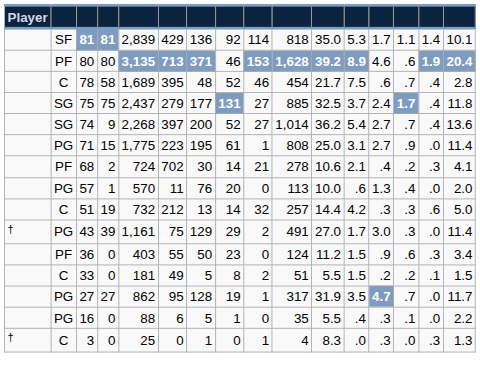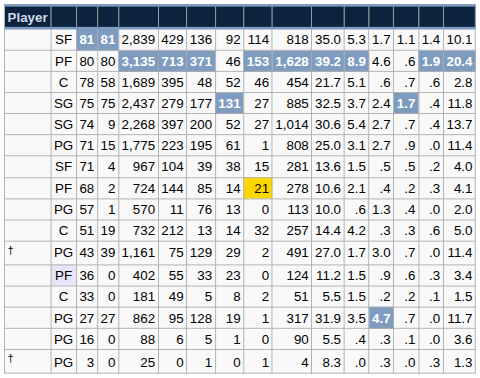 <table class="wikitable sortable" style="font-size: 95%; text-align:right;">
 <tr>
 <th style="background:#0C2340; color:#CED9E5; border-top:#7D9CC0 3px solid; border-bottom:#7D9CC0 3px solid;">Player</th>
 <th style="background:#0C2340; color:#CED9E5; border-top:#7D9CC0 3px solid; border-bottom:#7D9CC0 3px solid;"></th>
 <th style="background:#0C2340; color:#CED9E5; border-top:#7D9CC0 3px solid; border-bottom:#7D9CC0 3px solid;"></th>
 <th style="background:#0C2340; color:#CED9E5; border-top:#7D9CC0 3px solid; border-bottom:#7D9CC0 3px solid;"></th>
 <th style="background:#0C2340; color:#CED9E5; border-top:#7D9CC0 3px solid; border-bottom:#7D9CC0 3px solid;"></th>
 <th style="background:#0C2340; color:#CED9E5; border-top:#7D9CC0 3px solid; border-bottom:#7D9CC0 3px solid;"></th>
 <th style="background:#0C2340; color:#CED9E5; border-top:#7D9CC0 3px solid; border-bottom:#7D9CC0 3px solid;"></th>
 <th style="background:#0C2340; color:#CED9E5; border-top:#7D9CC0 3px solid; border-bottom:#7D9CC0 3px solid;"></th>
 <th style="background:#0C2340; color:#CED9E5; border-top:#7D9CC0 3px solid; border-bottom:#7D9CC0 3px solid;"></th>
 <th style="background:#0C2340; color:#CED9E5; border-top:#7D9CC0 3px solid; border-bottom:#7D9CC0 3px solid;"></th>
 <th style="background:#0C2340; color:#CED9E5; border-top:#7D9CC0 3px solid; border-bottom:#7D9CC0 3px solid;"></th>
 <th style="background:#0C2340; color:#CED9E5; border-top:#7D9CC0 3px solid; border-bottom:#7D9CC0 3px solid;"></th>
 <th style="background:#0C2340; color:#CED9E5; border-top:#7D9CC0 3px solid; border-bottom:#7D9CC0 3px solid;"></th>
 <th style="background:#0C2340; color:#CED9E5; border-top:#7D9CC0 3px solid; border-bottom:#7D9CC0 3px solid;"></th>
 <th style="background:#0C2340; color:#CED9E5; border-top:#7D9CC0 3px solid; border-bottom:#7D9CC0 3px solid;"></th>
 <th style="background:#0C2340; color:#CED9E5; border-top:#7D9CC0 3px solid; border-bottom:#7D9CC0 3px solid;"></th>
 </tr>
 <tr>
 <td style="text-align:left;"></td>
 <td style="text-align:center;">SF</td>
 <td style="background:#7D9CC0; color:#FFFFFF;"><strong>81</strong></td>
 <td style="background:#7D9CC0; color:#FFFFFF;"><strong>81</strong></td>
 <td>2,839</td>
 <td>429</td>
 <td>136</td>
 <td>92</td>
 <td>114</td>
 <td>818</td>
 <td>35.0</td>
 <td>5.3</td>
 <td>1.7</td>
 <td>1.1</td>
 <td>1.4</td>
 <td>10.1</td>
 </tr>
 <tr>
 <td style="text-align:left;"></td>
 <td style="text-align:center;">PF</td>
 <td>80</td>
 <td>80</td>
 <td style="background:#7D9CC0; color:#FFFFFF;"><strong>3,135</strong></td>
 <td style="background:#7D9CC0; color:#FFFFFF;"><strong>713</strong></td>
 <td style="background:#7D9CC0; color:#FFFFFF;"><strong>371</strong></td>
 <td>46</td>
 <td style="background:#7D9CC0; color:#FFFFFF;"><strong>153</strong></td>
 <td style="background:#7D9CC0; color:#FFFFFF;"><strong>1,628</strong></td>
 <td style="background:#7D9CC0; color:#FFFFFF;"><strong>39.2</strong></td>
 <td style="background:#7D9CC0; color:#FFFFFF;"><strong>8.9</strong></td>
 <td>4.6</td>
 <td>.6</td>
 <td style="background:#7D9CC0; color:#FFFFFF;"><strong>1.9</strong></td>
 <td style="background:#7D9CC0; color:#FFFFFF;"><strong>20.4</strong></td>
 </tr>
 <tr>
 <td style="text-align:left;"></td>
 <td style="text-align:center;">C</td>
 <td>78</td>
 <td>58</td>
 <td>1,689</td>
 <td>395</td>
 <td>48</td>
 <td>52</td>
 <td>46</td>
 <td>454</td>
 <td>21.7</td>
-<td>7.5</td>
+<td>5.1</td>
 <td>.6</td>
 <td>.7</td>
-<td>.4</td>
+<td>.6</td>
 <td>2.8</td>
 </tr>
 <tr>
 <td style="text-align:left;"></td>
 <td style="text-align:center;">SG</td>
 <td>75</td>
 <td>75</td>
 <td>2,437</td>
 <td>279</td>
 <td>177</td>
 <td style="background:#7D9CC0; color:#FFFFFF;"><strong>131</strong></td>
 <td>27</td>
 <td>885</td>
 <td>32.5</td>
 <td>3.7</td>
 <td>2.4</td>
 <td style="background:#7D9CC0; color:#FFFFFF;"><strong>1.7</strong></td>
 <td>.4</td>
 <td>11.8</td>
 </tr>
 <tr>
 <td style="text-align:left;"></td>
 <td style="text-align:center;">SG</td>
 <td>74</td>
 <td>9</td>
 <td>2,268</td>
 <td>397</td>
 <td>200</td>
 <td>52</td>
 <td>27</td>
 <td>1,014</td>
-<td>36.2</td>
+<td>30.6</td>
 <td>5.4</td>
 <td>2.7</td>
 <td>.7</td>
 <td>.4</td>
-<td>13.6</td>
+<td>13.7</td>
 </tr>
 <tr>
 <td style="text-align:left;"></td>
 <td style="text-align:center;">PG</td>
 <td>71</td>
 <td>15</td>
 <td>1,775</td>
 <td>223</td>
 <td>195</td>
 <td>61</td>
 <td>1</td>
 <td>808</td>
 <td>25.0</td>
 <td>3.1</td>
 <td>2.7</td>
 <td>.9</td>
 <td>.0</td>
 <td>11.4</td>
 </tr>
 <tr>
 <td style="text-align:left;"></td>
+<td style="text-align:center;">SF</td>
+<td>71</td>
+<td>4</td>
+<td>967</td>
+<td>104</td>
+<td>39</td>
+<td>38</td>
+<td>15</td>
+<td>281</td>
+<td>13.6</td>
+<td>1.5</td>
+<td>.5</td>
+<td>.5</td>
+<td>.2</td>
+<td>4.0</td>
+</tr>
+<tr>
+<td style="text-align:left;"></td>
 <td style="text-align:center;">PF</td>
 <td>68</td>
 <td>2</td>
 <td>724</td>
-<td>702</td>
-<td>30</td>
+<td>144</td>
+<td>85</td>
 <td>14</td>
-<td>21</td>
+<td style="background: gold;">21</td>
 <td>278</td>
 <td>10.6</td>
 <td>2.1</td>
 <td>.4</td>
 <td>.2</td>
 <td>.3</td>
 <td>4.1</td>
 </tr>
 <tr>
 <td style="text-align:left;"></td>
 <td style="text-align:center;">PG</td>
 <td>57</td>
 <td>1</td>
 <td>570</td>
 <td>11</td>
 <td>76</td>
-<td>20</td>
+<td>13</td>
 <td>0</td>
 <td>113</td>
 <td>10.0</td>
 <td>.6</td>
 <td>1.3</td>
 <td>.4</td>
 <td>.0</td>
 <td>2.0</td>
 </tr>
 <tr>
 <td style="text-align:left;"></td>
 <td style="text-align:center;">C</td>
 <td>51</td>
 <td>19</td>
 <td>732</td>
 <td>212</td>
 <td>13</td>
 <td>14</td>
 <td>32</td>
 <td>257</td>
 <td>14.4</td>
 <td>4.2</td>
 <td>.3</td>
 <td>.3</td>
 <td>.6</td>
 <td>5.0</td>
 </tr>
 <tr>
 <td style="text-align:left;"><sup>†</sup></td>
 <td style="text-align:center;">PG</td>
 <td>43</td>
 <td>39</td>
 <td>1,161</td>
 <td>75</td>
 <td>129</td>
 <td>29</td>
 <td>2</td>
 <td>491</td>
 <td>27.0</td>
 <td>1.7</td>
 <td>3.0</td>
-<td>.3</td>
+<td>.7</td>
 <td>.0</td>
 <td>11.4</td>
 </tr>
 <tr>
 <td style="text-align:left;"></td>
-<td style="text-align:center;">PF</td>
+<td style="background: lavender; text-align:center;">PF</td>
 <td>36</td>
 <td>0</td>
-<td>403</td>
+<td>402</td>
 <td>55</td>
-<td>50</td>
+<td>33</td>
 <td>23</td>
 <td>0</td>
 <td>124</td>
 <td>11.2</td>
 <td>1.5</td>
 <td>.9</td>
 <td>.6</td>
 <td>.3</td>
 <td>3.4</td>
 </tr>
 <tr>
 <td style="text-align:left;"></td>
 <td style="text-align:center;">C</td>
 <td>33</td>
 <td>0</td>
 <td>181</td>
 <td>49</td>
 <td>5</td>
 <td>8</td>
 <td>2</td>
 <td>51</td>
 <td>5.5</td>
 <td>1.5</td>
 <td>.2</td>
 <td>.2</td>
 <td>.1</td>
 <td>1.5</td>
 </tr>
 <tr>
 <td style="text-align:left;"></td>
 <td style="text-align:center;">PG</td>
 <td>27</td>
 <td>27</td>
 <td>862</td>
 <td>95</td>
 <td>128</td>
 <td>19</td>
 <td>1</td>
 <td>317</td>
 <td>31.9</td>
 <td>3.5</td>
 <td style="background:#7D9CC0; color:#FFFFFF;"><strong>4.7</strong></td>
 <td>.7</td>
 <td>.0</td>
 <td>11.7</td>
 </tr>
 <tr>
 <td style="text-align:left;"></td>
 <td style="text-align:center;">PG</td>
 <td>16</td>
 <td>0</td>
 <td>88</td>
 <td>6</td>
 <td>5</td>
 <td>1</td>
 <td>0</td>
-<td>35</td>
+<td>90</td>
 <td>5.5</td>
 <td>.4</td>
 <td>.3</td>
 <td>.1</td>
 <td>.0</td>
-<td>2.2</td>
+<td>3.6</td>
 </tr>
 <tr>
 <td style="text-align:left;"><sup>†</sup></td>
-<td style="text-align:center;">C</td>
+<td style="text-align:center;">PG</td>
 <td>3</td>
 <td>0</td>
 <td>25</td>
 <td>0</td>
 <td>1</td>
 <td>0</td>
 <td>1</td>
 <td>4</td>
 <td>8.3</td>
 <td>.0</td>
 <td>.3</td>
 <td>.0</td>
 <td>.3</td>
 <td>1.3</td>
 </tr>
 </table>
